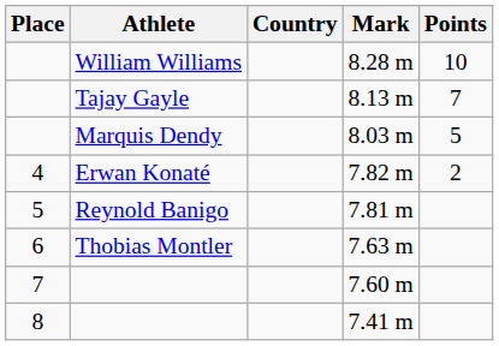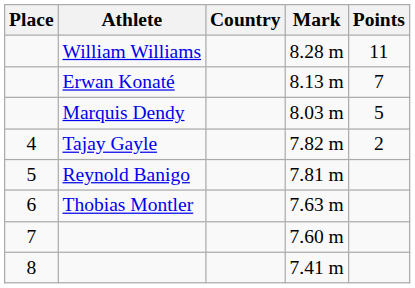 <table class="wikitable">
 <tr>
 <th>Place</th>
 <th>Athlete</th>
 <th>Country</th>
 <th>Mark</th>
 <th>Points</th>
 </tr>
 <tr>
 <td align=center></td>
 <td><a href='#'>William Williams</a></td>
 <td></td>
 <td>8.28 m</td>
-<td align=center>10</td>
+<td align=center>11</td>
 </tr>
 <tr>
 <td align=center></td>
-<td><a href='#'>Tajay Gayle</a></td>
+<td><a href='#'>Erwan Konaté</a></td>
 <td></td>
 <td>8.13 m</td>
 <td align=center>7</td>
 </tr>
 <tr>
 <td align=center></td>
 <td><a href='#'>Marquis Dendy</a></td>
 <td></td>
 <td>8.03 m</td>
 <td align=center>5</td>
 </tr>
 <tr>
 <td align=center>4</td>
-<td><a href='#'>Erwan Konaté</a></td>
+<td><a href='#'>Tajay Gayle</a></td>
 <td></td>
 <td>7.82 m</td>
 <td align=center>2</td>
 </tr>
 <tr>
 <td align=center>5</td>
 <td><a href='#'>Reynold Banigo</a></td>
 <td></td>
 <td>7.81 m</td>
 <td align=center></td>
 </tr>
 <tr>
 <td align=center>6</td>
 <td><a href='#'>Thobias Montler</a></td>
 <td></td>
 <td>7.63 m</td>
 <td align=center></td>
 </tr>
 <tr>
 <td align=center>7</td>
 <td></td>
 <td></td>
 <td>7.60 m</td>
 <td align=center></td>
 </tr>
 <tr>
 <td align=center>8</td>
 <td></td>
 <td></td>
 <td>7.41 m</td>
 <td align=center></td>
 </tr>
 </table>
